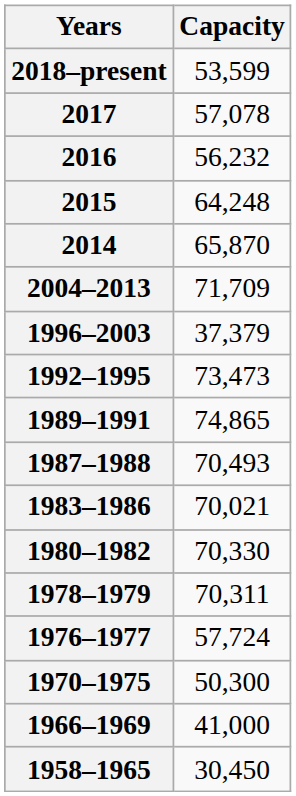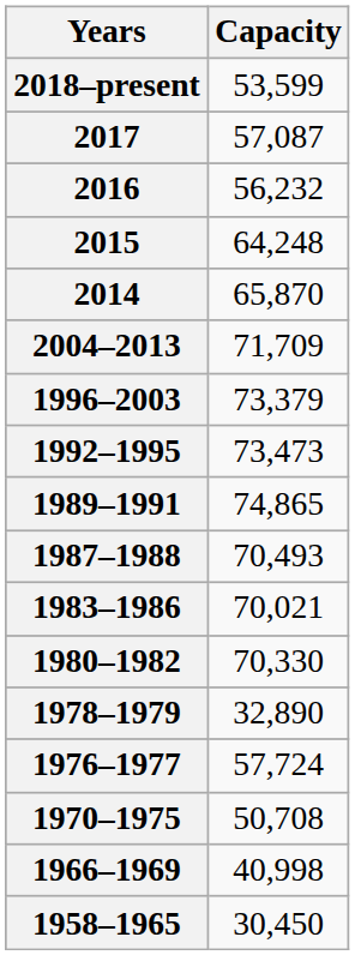 <table class="wikitable" style="float:left; margin-right:2em">
 <tr>
 <th>Years</th>
 <th>Capacity</th>
 </tr>
 <tr>
 <th>2018–present</th>
 <td style="text-align:center;">53,599</td>
 </tr>
 <tr>
 <th>2017</th>
-<td style="text-align:center;">57,078</td>
+<td style="text-align:center;">57,087</td>
 </tr>
 <tr>
 <th>2016</th>
 <td style="text-align:center;">56,232</td>
 </tr>
 <tr>
 <th>2015</th>
 <td style="text-align:center;">64,248</td>
 </tr>
 <tr>
 <th>2014</th>
 <td style="text-align:center;">65,870</td>
 </tr>
 <tr>
 <th>2004–2013</th>
 <td style="text-align:center;">71,709</td>
 </tr>
 <tr>
 <th>1996–2003</th>
-<td style="text-align:center;">37,379</td>
+<td style="text-align:center;">73,379</td>
 </tr>
 <tr>
 <th>1992–1995</th>
 <td style="text-align:center;">73,473</td>
 </tr>
 <tr>
 <th>1989–1991</th>
 <td style="text-align:center;">74,865</td>
 </tr>
 <tr>
 <th>1987–1988</th>
 <td style="text-align:center;">70,493</td>
 </tr>
 <tr>
 <th>1983–1986</th>
 <td style="text-align:center;">70,021</td>
 </tr>
 <tr>
 <th>1980–1982</th>
 <td style="text-align:center;">70,330</td>
 </tr>
 <tr>
 <th>1978–1979</th>
-<td style="text-align:center;">70,311</td>
+<td style="text-align:center;">32,890</td>
 </tr>
 <tr>
 <th>1976–1977</th>
 <td style="text-align:center;">57,724</td>
 </tr>
 <tr>
 <th>1970–1975</th>
-<td style="text-align:center;">50,300</td>
+<td style="text-align:center;">50,708</td>
 </tr>
 <tr>
 <th>1966–1969</th>
-<td style="text-align:center;">41,000</td>
+<td style="text-align:center;">40,998</td>
 </tr>
 <tr>
 <th>1958–1965</th>
 <td style="text-align:center;">30,450</td>
 </tr>
 </table>
